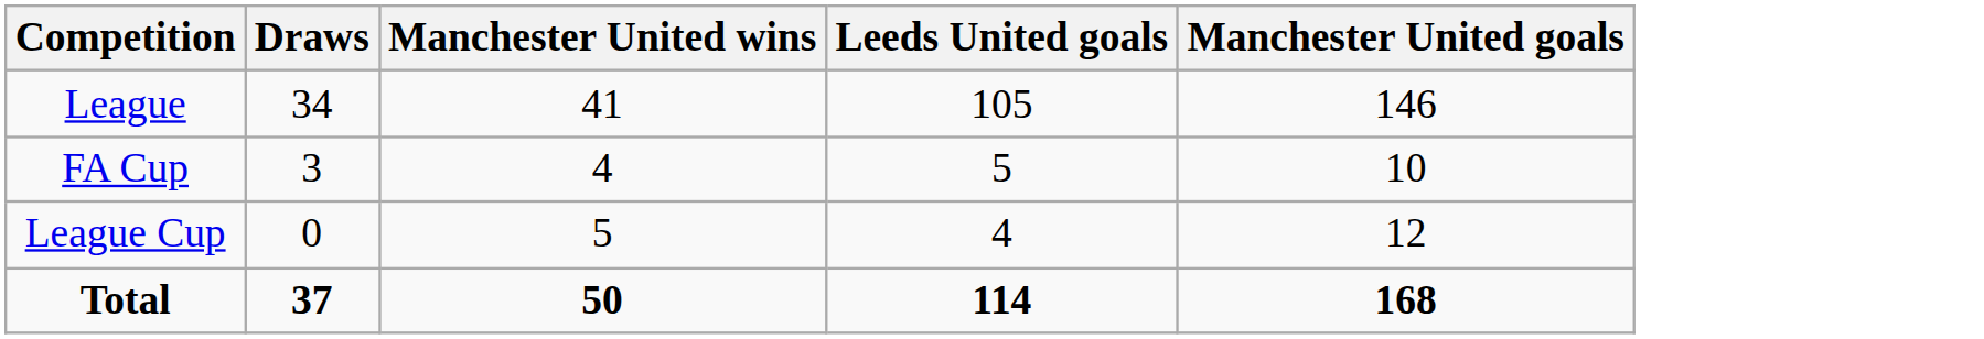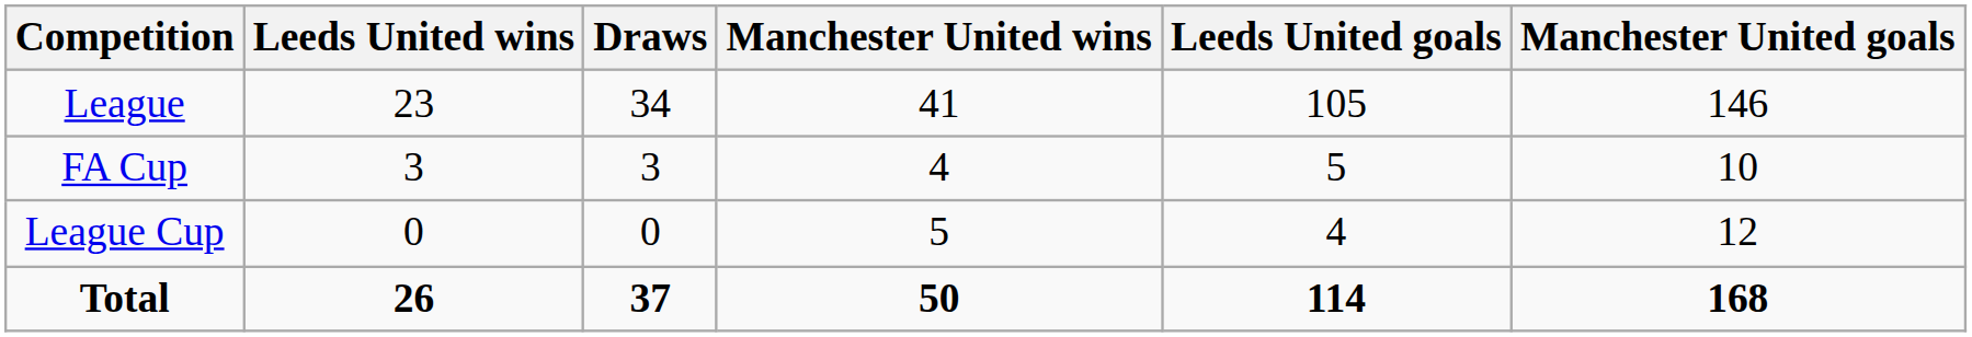 <table class="wikitable" style="text-align:center">
 <tr>
 <th>Competition</th>
+<th>Leeds United wins</th>
 <th>Draws</th>
 <th>Manchester United wins</th>
 <th>Leeds United goals</th>
 <th>Manchester United goals</th>
 </tr>
 <tr>
 <td><a href='#'>League</a></td>
+<td>23</td>
 <td>34</td>
 <td>41</td>
 <td>105</td>
 <td>146</td>
 </tr>
 <tr>
 <td><a href='#'>FA Cup</a></td>
 <td>3</td>
+<td>3</td>
 <td>4</td>
 <td>5</td>
 <td>10</td>
 </tr>
 <tr>
 <td><a href='#'>League Cup</a></td>
 <td>0</td>
+<td>0</td>
 <td>5</td>
 <td>4</td>
 <td>12</td>
 </tr>
 <tr>
 <td><strong>Total</strong></td>
+<td><strong>26</strong></td>
 <td><strong>37</strong></td>
 <td><strong>50</strong></td>
 <td><strong>114</strong></td>
 <td><strong>168</strong></td>
 </tr>
 </table>
